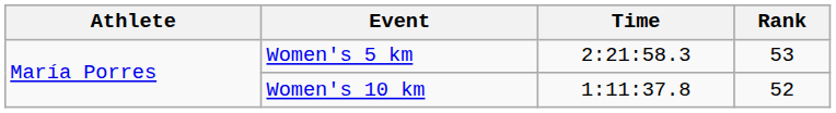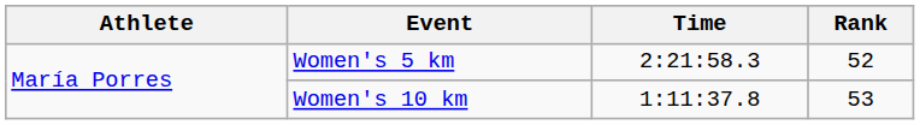 <table class="wikitable" style="text-align:center; font-size:90%; width:30%;">
 <tr>
 <th>Athlete</th>
 <th>Event</th>
 <th>Time</th>
 <th>Rank</th>
 </tr>
 <tr>
 <td align=left rowspan=2><a href='#'>María Porres</a></td>
 <td align=left><a href='#'>Women's 5 km</a></td>
 <td>2:21:58.3</td>
-<td>53</td>
+<td>52</td>
 </tr>
 <tr>
 <td align=left><a href='#'>Women's 10 km</a></td>
 <td>1:11:37.8</td>
-<td>52</td>
+<td>53</td>
 </tr>
 </table>
